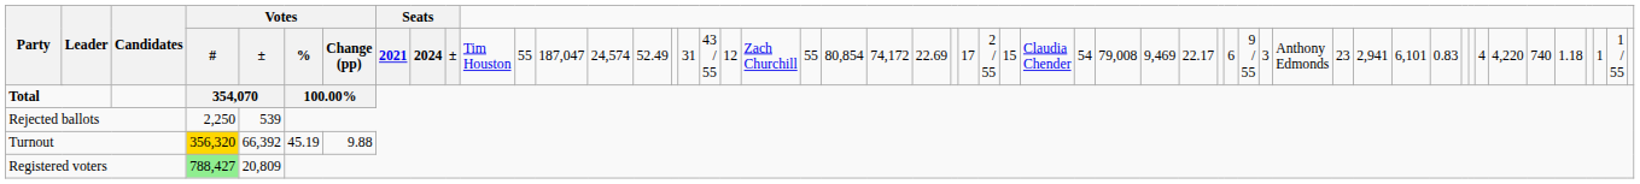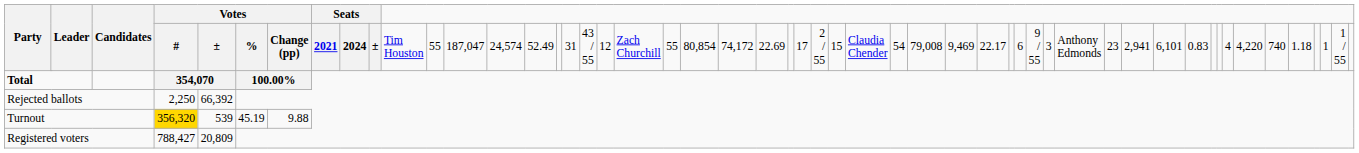 <table class="wikitable" style="text-align:right; font-size:85%">
 <tr>
 <th rowspan="2" colspan="2" style="width:15%">Party</th>
 <th rowspan="2">Leader</th>
 <th rowspan="2">Candidates</th>
 <th colspan="6">Votes</th>
 <th colspan="3">Seats</th>
 </tr>
 <tr>
 <th>#</th>
 <th>±</th>
 <th>%</th>
 <th colspan="3">Change (pp)</th>
 <th><a href='#'>2021</a></th>
 <th>2024</th>
 <th>±<br></th>
 <td style="text-align:left;"><a href='#'>Tim Houston</a></td>
 <td>55</td>
 <td>187,047</td>
 <td>24,574</td>
 <td>52.49</td>
 <td></td>
 <td>31</td>
 <td>43 / 55</td>
 <td>12<br></td>
 <td style="text-align:left;"><a href='#'>Zach Churchill</a></td>
 <td>55</td>
 <td>80,854</td>
 <td>74,172</td>
 <td>22.69</td>
 <td></td>
 <td>17</td>
 <td>2 / 55</td>
 <td>15<br></td>
 <td style="text-align:left;"><a href='#'>Claudia Chender</a></td>
 <td>54</td>
 <td>79,008</td>
 <td>9,469</td>
 <td>22.17</td>
 <td></td>
 <td>6</td>
 <td>9 / 55</td>
 <td>3<br></td>
 <td style="text-align:left;">Anthony Edmonds</td>
 <td>23</td>
 <td>2,941</td>
 <td>6,101</td>
 <td>0.83</td>
 <td><br></td>
 <td style="text-align:left;"></td>
 <td>4</td>
 <td>4,220</td>
 <td>740</td>
 <td>1.18</td>
 <td></td>
 <td>1</td>
 <td>1 / 55</td>
 <td></td>
 </tr>
 <tr>
 <td colspan="3" style="text-align: left;"><strong>Total</strong></td>
 <td></td>
 <th colspan="2">354,070</th>
 <th colspan="2">100.00%</th>
 </tr>
 <tr>
 <td colspan="4" style="text-align:left;">Rejected ballots</td>
 <td>2,250</td>
-<td>539</td>
+<td>66,392</td>
 </tr>
 <tr>
 <td colspan="4" style="text-align:left;">Turnout</td>
 <td style="background: gold;">356,320</td>
-<td>66,392</td>
+<td>539</td>
 <td>45.19</td>
 <td>9.88</td>
 </tr>
 <tr>
 <td colspan="4" style="text-align:left;">Registered voters</td>
-<td style="background: lightgreen;">788,427</td>
+<td>788,427</td>
 <td>20,809</td>
 </tr>
 </table>
